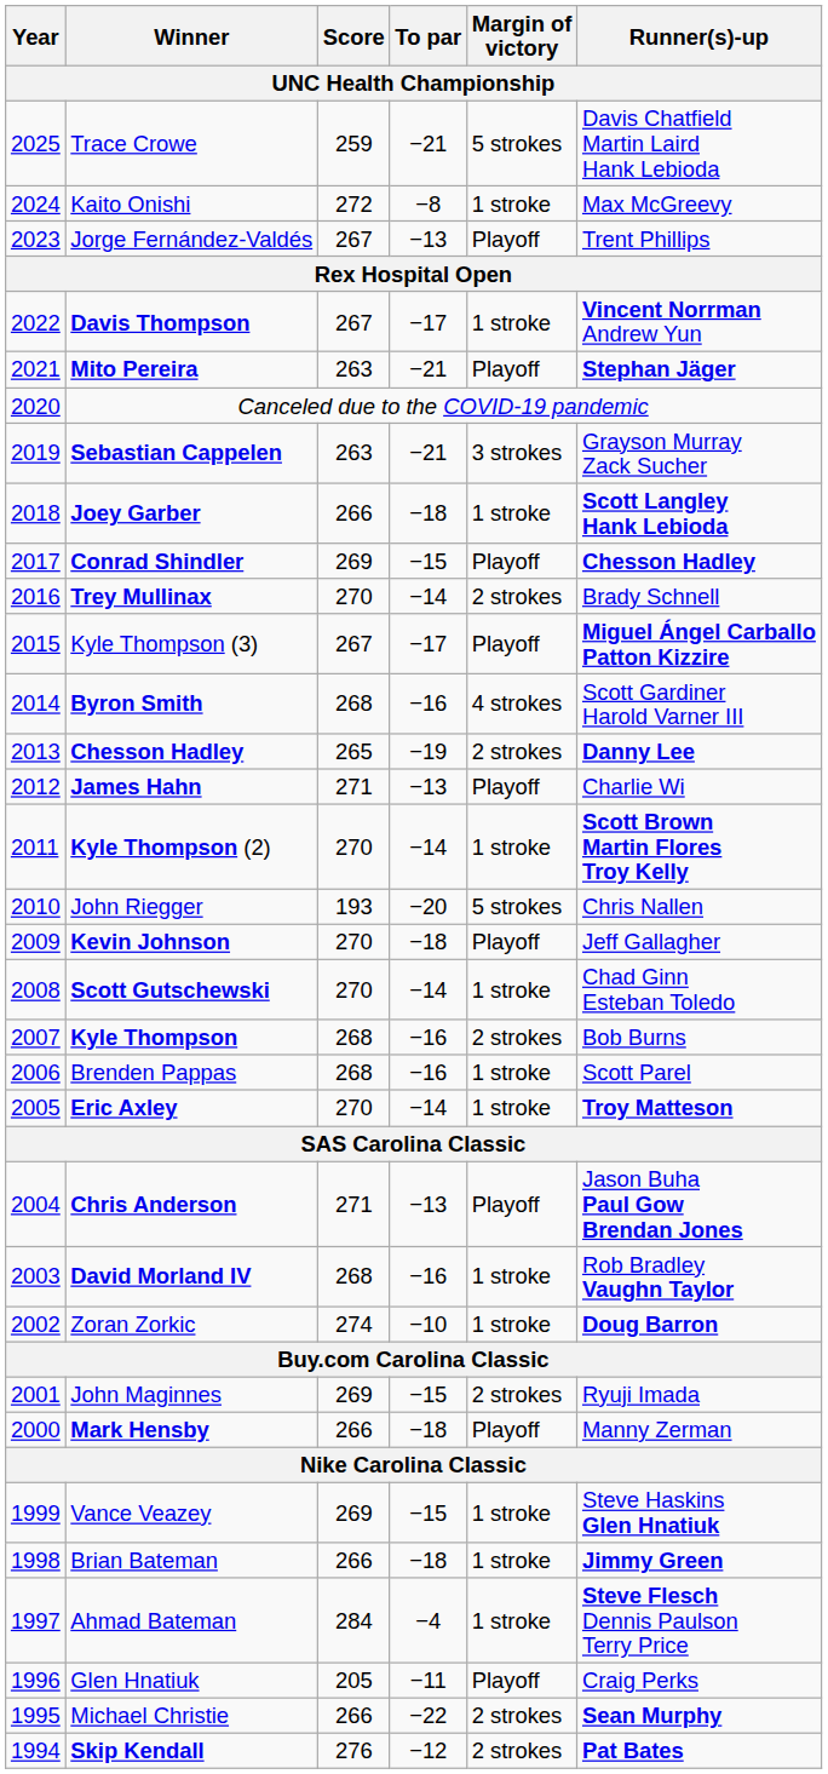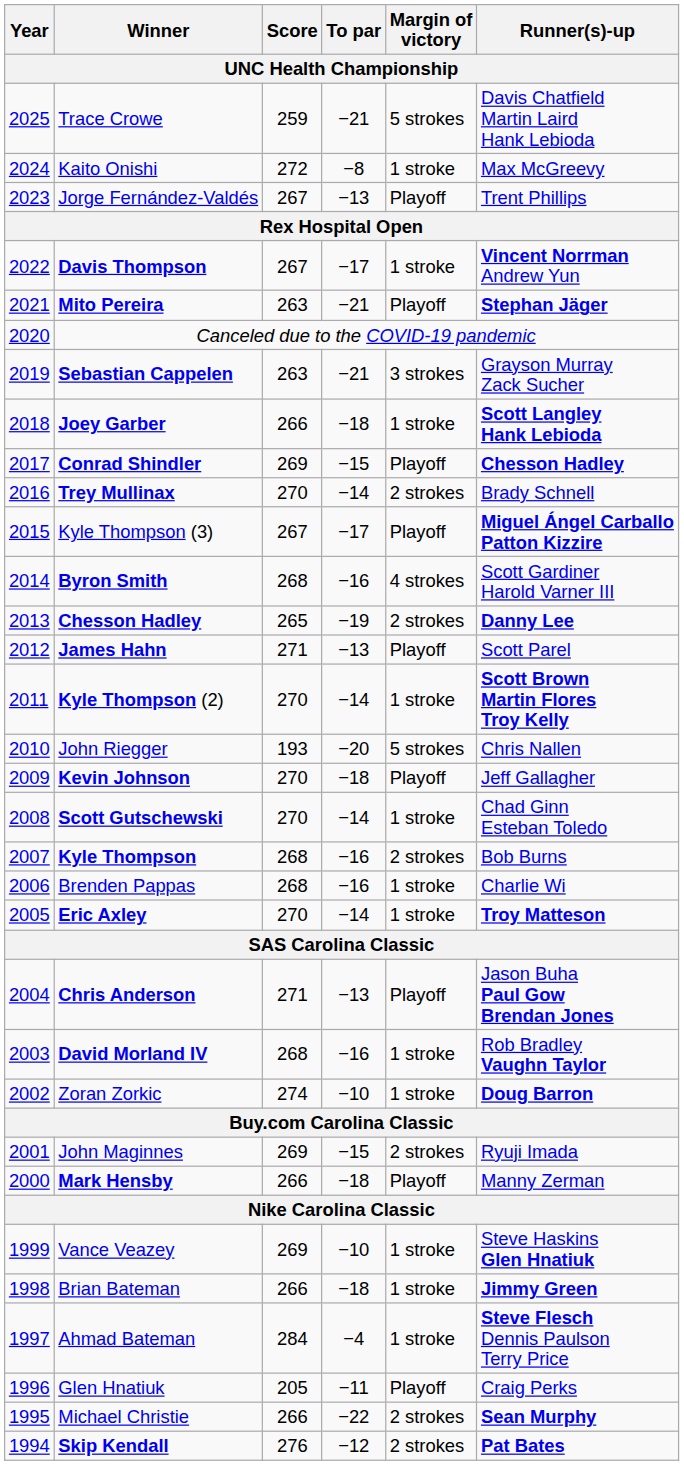 <table class=wikitable style=font-size:95%>
 <tr>
 <th>Year</th>
 <th>Winner</th>
 <th>Score</th>
 <th>To par</th>
 <th>Margin of<br>victory</th>
 <th>Runner(s)-up</th>
 </tr>
 <tr>
 <th colspan=7>UNC Health Championship</th>
 </tr>
 <tr>
 <td><a href='#'>2025</a></td>
 <td> <a href='#'>Trace Crowe</a></td>
 <td align=center>259</td>
 <td align=center>−21</td>
 <td>5 strokes</td>
 <td> <a href='#'>Davis Chatfield</a><br> <a href='#'>Martin Laird</a><br> <a href='#'>Hank Lebioda</a></td>
 </tr>
 <tr>
 <td><a href='#'>2024</a></td>
 <td> <a href='#'>Kaito Onishi</a></td>
 <td align=center>272</td>
 <td align=center>−8</td>
 <td>1 stroke</td>
 <td> <a href='#'>Max McGreevy</a></td>
 </tr>
 <tr>
 <td><a href='#'>2023</a></td>
 <td> <a href='#'>Jorge Fernández-Valdés</a></td>
 <td align=center>267</td>
 <td align=center>−13</td>
 <td>Playoff</td>
 <td> <a href='#'>Trent Phillips</a></td>
 </tr>
 <tr>
 <th colspan=7>Rex Hospital Open</th>
 </tr>
 <tr>
 <td><a href='#'>2022</a></td>
 <td> <strong><a href='#'>Davis Thompson</a></strong></td>
 <td align=center>267</td>
 <td align=center>−17</td>
 <td>1 stroke</td>
 <td> <strong><a href='#'>Vincent Norrman</a></strong><br> <a href='#'>Andrew Yun</a></td>
 </tr>
 <tr>
 <td><a href='#'>2021</a></td>
 <td> <strong><a href='#'>Mito Pereira</a></strong></td>
 <td align=center>263</td>
 <td align=center>−21</td>
 <td>Playoff</td>
 <td> <strong><a href='#'>Stephan Jäger</a></strong></td>
 </tr>
 <tr>
 <td><a href='#'>2020</a></td>
 <td colspan=5 align=center><em>Canceled due to the <a href='#'>COVID-19 pandemic</a></em></td>
 </tr>
 <tr>
 <td><a href='#'>2019</a></td>
 <td> <strong><a href='#'>Sebastian Cappelen</a></strong></td>
 <td align=center>263</td>
 <td align=center>−21</td>
 <td>3 strokes</td>
 <td> <a href='#'>Grayson Murray</a><br> <a href='#'>Zack Sucher</a></td>
 </tr>
 <tr>
 <td><a href='#'>2018</a></td>
 <td> <strong><a href='#'>Joey Garber</a></strong></td>
 <td align=center>266</td>
 <td align=center>−18</td>
 <td>1 stroke</td>
 <td> <strong><a href='#'>Scott Langley</a></strong><br> <strong><a href='#'>Hank Lebioda</a></strong></td>
 </tr>
 <tr>
 <td><a href='#'>2017</a></td>
 <td> <strong><a href='#'>Conrad Shindler</a></strong></td>
 <td align=center>269</td>
 <td align=center>−15</td>
 <td>Playoff</td>
 <td> <strong><a href='#'>Chesson Hadley</a></strong></td>
 </tr>
 <tr>
 <td><a href='#'>2016</a></td>
 <td> <strong><a href='#'>Trey Mullinax</a></strong></td>
 <td align=center>270</td>
 <td align=center>−14</td>
 <td>2 strokes</td>
 <td> <a href='#'>Brady Schnell</a></td>
 </tr>
 <tr>
 <td><a href='#'>2015</a></td>
 <td> <a href='#'>Kyle Thompson</a> (3)</td>
 <td align=center>267</td>
 <td align=center>−17</td>
 <td>Playoff</td>
 <td> <strong><a href='#'>Miguel Ángel Carballo</a></strong><br> <strong><a href='#'>Patton Kizzire</a></strong></td>
 </tr>
 <tr>
 <td><a href='#'>2014</a></td>
 <td> <strong><a href='#'>Byron Smith</a></strong></td>
 <td align=center>268</td>
 <td align=center>−16</td>
 <td>4 strokes</td>
 <td> <a href='#'>Scott Gardiner</a><br> <a href='#'>Harold Varner III</a></td>
 </tr>
 <tr>
 <td><a href='#'>2013</a></td>
 <td> <strong><a href='#'>Chesson Hadley</a></strong></td>
 <td align=center>265</td>
 <td align=center>−19</td>
 <td>2 strokes</td>
 <td> <strong><a href='#'>Danny Lee</a></strong></td>
 </tr>
 <tr>
 <td><a href='#'>2012</a></td>
 <td> <strong><a href='#'>James Hahn</a></strong></td>
 <td align=center>271</td>
 <td align=center>−13</td>
 <td>Playoff</td>
-<td> <a href='#'>Charlie Wi</a></td>
+<td> <a href='#'>Scott Parel</a></td>
 </tr>
 <tr>
 <td><a href='#'>2011</a></td>
 <td> <strong><a href='#'>Kyle Thompson</a></strong> (2)</td>
 <td align=center>270</td>
 <td align=center>−14</td>
 <td>1 stroke</td>
 <td> <strong><a href='#'>Scott Brown</a></strong><br> <strong><a href='#'>Martin Flores</a></strong><br> <strong><a href='#'>Troy Kelly</a></strong></td>
 </tr>
 <tr>
 <td><a href='#'>2010</a></td>
 <td> <a href='#'>John Riegger</a></td>
 <td align=center>193</td>
 <td align=center>−20</td>
 <td>5 strokes</td>
 <td> <a href='#'>Chris Nallen</a></td>
 </tr>
 <tr>
 <td><a href='#'>2009</a></td>
 <td> <strong><a href='#'>Kevin Johnson</a></strong></td>
 <td align=center>270</td>
 <td align=center>−18</td>
 <td>Playoff</td>
 <td> <a href='#'>Jeff Gallagher</a></td>
 </tr>
 <tr>
 <td><a href='#'>2008</a></td>
 <td> <strong><a href='#'>Scott Gutschewski</a></strong></td>
 <td align=center>270</td>
 <td align=center>−14</td>
 <td>1 stroke</td>
 <td> <a href='#'>Chad Ginn</a><br> <a href='#'>Esteban Toledo</a></td>
 </tr>
 <tr>
 <td><a href='#'>2007</a></td>
 <td> <strong><a href='#'>Kyle Thompson</a></strong></td>
 <td align=center>268</td>
 <td align=center>−16</td>
 <td>2 strokes</td>
 <td> <a href='#'>Bob Burns</a></td>
 </tr>
 <tr>
 <td><a href='#'>2006</a></td>
 <td> <a href='#'>Brenden Pappas</a></td>
 <td align=center>268</td>
 <td align=center>−16</td>
 <td>1 stroke</td>
-<td> <a href='#'>Scott Parel</a></td>
+<td> <a href='#'>Charlie Wi</a></td>
 </tr>
 <tr>
 <td><a href='#'>2005</a></td>
 <td> <strong><a href='#'>Eric Axley</a></strong></td>
 <td align=center>270</td>
 <td align=center>−14</td>
 <td>1 stroke</td>
 <td> <strong><a href='#'>Troy Matteson</a></strong></td>
 </tr>
 <tr>
 <th colspan=7>SAS Carolina Classic</th>
 </tr>
 <tr>
 <td><a href='#'>2004</a></td>
 <td> <strong><a href='#'>Chris Anderson</a></strong></td>
 <td align=center>271</td>
 <td align=center>−13</td>
 <td>Playoff</td>
 <td> <a href='#'>Jason Buha</a><br> <strong><a href='#'>Paul Gow</a></strong><br> <strong><a href='#'>Brendan Jones</a></strong></td>
 </tr>
 <tr>
 <td><a href='#'>2003</a></td>
 <td> <strong><a href='#'>David Morland IV</a></strong></td>
 <td align=center>268</td>
 <td align=center>−16</td>
 <td>1 stroke</td>
 <td> <a href='#'>Rob Bradley</a><br> <strong><a href='#'>Vaughn Taylor</a></strong></td>
 </tr>
 <tr>
 <td><a href='#'>2002</a></td>
 <td> <a href='#'>Zoran Zorkic</a></td>
 <td align=center>274</td>
 <td align=center>−10</td>
 <td>1 stroke</td>
 <td> <strong><a href='#'>Doug Barron</a></strong></td>
 </tr>
 <tr>
 <th colspan=7>Buy.com Carolina Classic</th>
 </tr>
 <tr>
 <td><a href='#'>2001</a></td>
 <td> <a href='#'>John Maginnes</a></td>
 <td align=center>269</td>
 <td align=center>−15</td>
 <td>2 strokes</td>
 <td> <a href='#'>Ryuji Imada</a></td>
 </tr>
 <tr>
 <td><a href='#'>2000</a></td>
 <td> <strong><a href='#'>Mark Hensby</a></strong></td>
 <td align=center>266</td>
 <td align=center>−18</td>
 <td>Playoff</td>
 <td> <a href='#'>Manny Zerman</a></td>
 </tr>
 <tr>
 <th colspan=7>Nike Carolina Classic</th>
 </tr>
 <tr>
 <td><a href='#'>1999</a></td>
 <td> <a href='#'>Vance Veazey</a></td>
 <td align=center>269</td>
-<td align=center>−15</td>
+<td align=center>−10</td>
 <td>1 stroke</td>
 <td> <a href='#'>Steve Haskins</a><br> <strong><a href='#'>Glen Hnatiuk</a></strong></td>
 </tr>
 <tr>
 <td><a href='#'>1998</a></td>
 <td> <a href='#'>Brian Bateman</a></td>
 <td align=center>266</td>
 <td align=center>−18</td>
 <td>1 stroke</td>
 <td> <strong><a href='#'>Jimmy Green</a></strong></td>
 </tr>
 <tr>
 <td><a href='#'>1997</a></td>
 <td> <a href='#'>Ahmad Bateman</a></td>
 <td align=center>284</td>
 <td align=center>−4</td>
 <td>1 stroke</td>
 <td> <strong><a href='#'>Steve Flesch</a></strong><br> <a href='#'>Dennis Paulson</a><br> <a href='#'>Terry Price</a></td>
 </tr>
 <tr>
 <td><a href='#'>1996</a></td>
 <td> <a href='#'>Glen Hnatiuk</a></td>
 <td align=center>205</td>
 <td align=center>−11</td>
 <td>Playoff</td>
 <td> <a href='#'>Craig Perks</a></td>
 </tr>
 <tr>
 <td><a href='#'>1995</a></td>
 <td> <a href='#'>Michael Christie</a></td>
 <td align=center>266</td>
 <td align=center>−22</td>
 <td>2 strokes</td>
 <td> <strong><a href='#'>Sean Murphy</a></strong></td>
 </tr>
 <tr>
 <td><a href='#'>1994</a></td>
 <td> <strong><a href='#'>Skip Kendall</a></strong></td>
 <td align=center>276</td>
 <td align=center>−12</td>
 <td>2 strokes</td>
 <td> <strong><a href='#'>Pat Bates</a></strong></td>
 </tr>
 </table>
